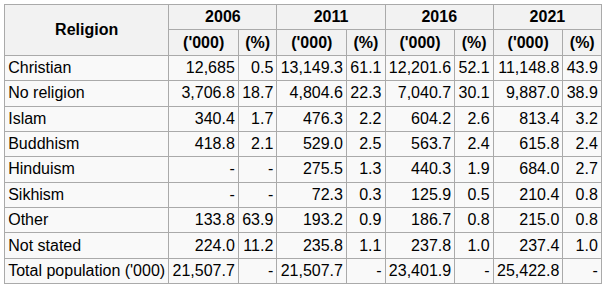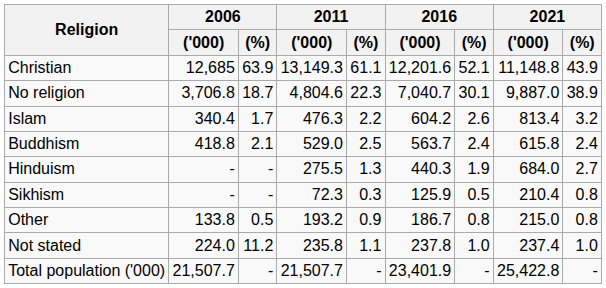 <table class="wikitable sortable">
 <tr>
 <th rowspan="2">Religion</th>
 <th colspan="2">2006</th>
 <th colspan="2">2011</th>
 <th colspan="2">2016</th>
 <th colspan="2">2021</th>
 </tr>
 <tr>
 <th>('000)</th>
 <th>(%)</th>
 <th>('000)</th>
 <th>(%)</th>
 <th>('000)</th>
 <th>(%)</th>
 <th>('000)</th>
 <th>(%)</th>
 </tr>
 <tr>
 <td>Christian</td>
 <td align="right">12,685</td>
-<td align="right">0.5</td>
+<td align="right">63.9</td>
 <td align="right">13,149.3</td>
 <td align="right">61.1</td>
 <td align="right">12,201.6</td>
 <td align="right">52.1</td>
 <td align="right">11,148.8</td>
 <td align="right">43.9</td>
 </tr>
 <tr>
 <td>No religion</td>
 <td align="right">3,706.8</td>
 <td align="right">18.7</td>
 <td align="right">4,804.6</td>
 <td align="right">22.3</td>
 <td align="right">7,040.7</td>
 <td align="right">30.1</td>
 <td align="right">9,887.0</td>
 <td align="right">38.9</td>
 </tr>
 <tr>
 <td>Islam</td>
 <td align="right">340.4</td>
 <td align="right">1.7</td>
 <td align="right">476.3</td>
 <td align="right">2.2</td>
 <td align="right">604.2</td>
 <td align="right">2.6</td>
 <td align="right">813.4</td>
 <td align="right">3.2</td>
 </tr>
 <tr>
 <td>Buddhism</td>
 <td align="right">418.8</td>
 <td align="right">2.1</td>
 <td align="right">529.0</td>
 <td align="right">2.5</td>
 <td align="right">563.7</td>
 <td align="right">2.4</td>
 <td align="right">615.8</td>
 <td align="right">2.4</td>
 </tr>
 <tr>
 <td>Hinduism</td>
 <td align="right">-</td>
 <td align="right">-</td>
 <td align="right">275.5</td>
 <td align="right">1.3</td>
 <td align="right">440.3</td>
 <td align="right">1.9</td>
 <td align="right">684.0</td>
 <td align="right">2.7</td>
 </tr>
 <tr>
 <td>Sikhism</td>
 <td align="right">-</td>
 <td align="right">-</td>
 <td align="right">72.3</td>
 <td align="right">0.3</td>
 <td align="right">125.9</td>
 <td align="right">0.5</td>
 <td align="right">210.4</td>
 <td align="right">0.8</td>
 </tr>
 <tr>
 <td>Other</td>
 <td align="right">133.8</td>
-<td align="right">63.9</td>
+<td align="right">0.5</td>
 <td align="right">193.2</td>
 <td align="right">0.9</td>
 <td align="right">186.7</td>
 <td align="right">0.8</td>
 <td align="right">215.0</td>
 <td align="right">0.8</td>
 </tr>
 <tr>
 <td>Not stated</td>
 <td align="right">224.0</td>
 <td align="right">11.2</td>
 <td align="right">235.8</td>
 <td align="right">1.1</td>
 <td align="right">237.8</td>
 <td align="right">1.0</td>
 <td align="right">237.4</td>
 <td align="right">1.0</td>
 </tr>
 <tr>
 <td>Total population ('000)</td>
 <td align="right">21,507.7</td>
 <td align="right">-</td>
 <td align="right">21,507.7</td>
 <td align="right">-</td>
 <td align="right">23,401.9</td>
 <td align="right">-</td>
 <td align="right">25,422.8</td>
 <td align="right">-</td>
 </tr>
 </table>
